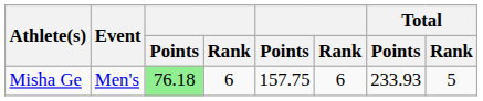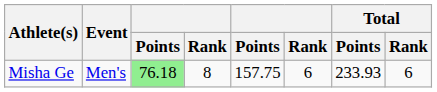 <table class="wikitable" style="font-size:90%">
 <tr>
 <th rowspan="2">Athlete(s)</th>
 <th rowspan="2">Event</th>
 <th colspan="2"></th>
 <th colspan="2"></th>
 <th colspan="2">Total</th>
 </tr>
 <tr>
 <th>Points</th>
 <th>Rank</th>
 <th>Points</th>
 <th>Rank</th>
 <th>Points</th>
 <th>Rank</th>
 </tr>
 <tr align="center">
 <td align="left"><a href='#'>Misha Ge</a></td>
 <td align="left"><a href='#'>Men's</a></td>
 <td style="background: lightgreen;">76.18</td>
-<td>6</td>
+<td>8</td>
 <td>157.75</td>
 <td>6</td>
 <td>233.93</td>
-<td>5</td>
+<td>6</td>
 </tr>
 </table>
